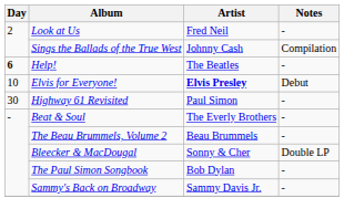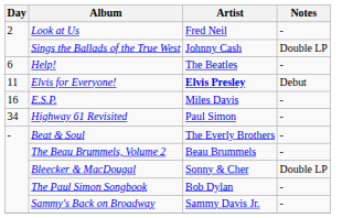 <table class="wikitable">
 <tr>
 <th>Day</th>
 <th>Album</th>
 <th>Artist</th>
 <th>Notes</th>
 </tr>
 <tr>
 <td rowspan="2" valign="top">2</td>
 <td><em><a href='#'>Look at Us</a></em></td>
 <td><a href='#'>Fred Neil</a></td>
 <td>-</td>
 </tr>
 <tr>
 <td><em><a href='#'>Sings the Ballads of the True West</a></em></td>
 <td><a href='#'>Johnny Cash</a></td>
-<td>Compilation</td>
+<td>Double LP</td>
 </tr>
 <tr>
-<td rowspan="1" valign="top"><strong>6</strong></td>
+<td rowspan="1" valign="top">6</td>
 <td><em><a href='#'>Help!</a></em></td>
 <td><a href='#'>The Beatles</a></td>
 <td>-</td>
 </tr>
 <tr>
-<td rowspan="1" valign="top">10</td>
+<td rowspan="1" valign="top">11</td>
 <td><em><a href='#'>Elvis for Everyone!</a></em></td>
 <td><strong><a href='#'>Elvis Presley</a></strong></td>
 <td>Debut</td>
 </tr>
 <tr>
-<td rowspan="1" valign="top">30</td>
+<td rowspan="1" valign="top">16</td>
+<td><em><a href='#'>E.S.P.</a></em></td>
+<td><a href='#'>Miles Davis</a></td>
+<td>-</td>
+</tr>
+<tr>
+<td rowspan="1" valign="top">34</td>
 <td><em><a href='#'>Highway 61 Revisited</a></em></td>
 <td><a href='#'>Paul Simon</a></td>
 <td>-</td>
 </tr>
 <tr>
 <td rowspan="5" valign="top">-</td>
 <td><em><a href='#'>Beat & Soul</a></em></td>
 <td><a href='#'>The Everly Brothers</a></td>
 <td>-</td>
 </tr>
 <tr>
 <td><em><a href='#'>The Beau Brummels, Volume 2</a></em></td>
 <td><a href='#'>Beau Brummels</a></td>
 <td>-</td>
 </tr>
 <tr>
 <td><em><a href='#'>Bleecker & MacDougal</a></em></td>
 <td><a href='#'>Sonny & Cher</a></td>
 <td>Double LP</td>
 </tr>
 <tr>
 <td><em><a href='#'>The Paul Simon Songbook</a></em></td>
 <td><a href='#'>Bob Dylan</a></td>
 <td>-</td>
 </tr>
 <tr>
 <td><em><a href='#'>Sammy's Back on Broadway</a></em></td>
 <td><a href='#'>Sammy Davis Jr.</a></td>
 <td>-</td>
 </tr>
 <tr>
 </tr>
 </table>
